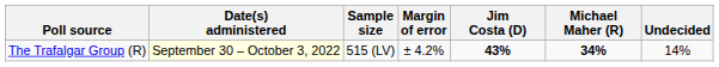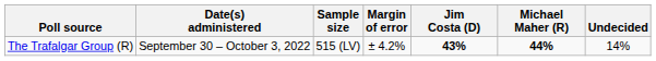 <table class="wikitable" style="font-size:90%;text-align:center;">
 <tr valign=bottom>
 <th>Poll source</th>
 <th>Date(s)<br>administered</th>
 <th>Sample<br>size</th>
 <th>Margin<br>of error</th>
 <th style="width:100px;">Jim<br>Costa (D)</th>
 <th style="width:100px;">Michael<br>Maher (R)</th>
 <th>Undecided</th>
 </tr>
 <tr>
 <td style="text-align:left;"><a href='#'>The Trafalgar Group</a> (R)</td>
-<td style="background: lightyellow;">September 30 – October 3, 2022</td>
+<td>September 30 – October 3, 2022</td>
 <td>515 (LV)</td>
 <td>± 4.2%</td>
 <td><strong>43%</strong></td>
-<td><strong>34%</strong></td>
+<td><strong>44%</strong></td>
 <td>14%</td>
 </tr>
 </table>
